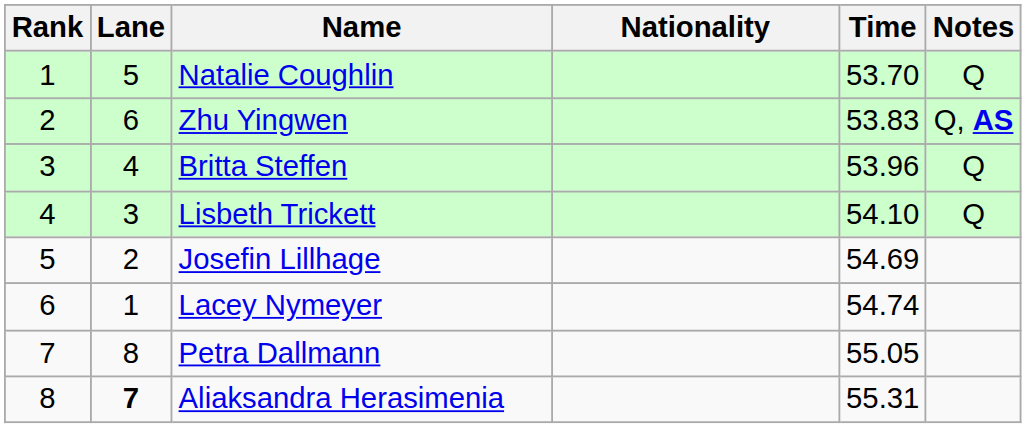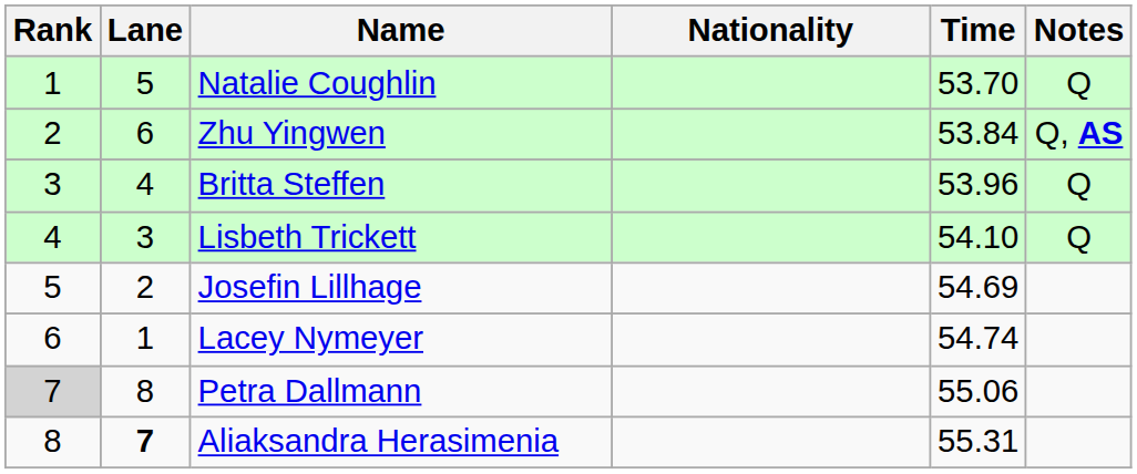 <table class="wikitable" style="text-align:center">
 <tr>
 <th>Rank</th>
 <th>Lane</th>
 <th width=200>Name</th>
 <th width=150>Nationality</th>
 <th>Time</th>
 <th>Notes</th>
 </tr>
 <tr bgcolor=ccffcc>
 <td>1</td>
 <td>5</td>
 <td align=left><a href='#'>Natalie Coughlin</a></td>
 <td align=left></td>
 <td>53.70</td>
 <td>Q</td>
 </tr>
 <tr bgcolor=ccffcc>
 <td>2</td>
 <td>6</td>
 <td align=left><a href='#'>Zhu Yingwen</a></td>
 <td align=left></td>
-<td>53.83</td>
+<td>53.84</td>
 <td>Q, <strong><a href='#'>AS</a></strong></td>
 </tr>
 <tr bgcolor=ccffcc>
 <td>3</td>
 <td>4</td>
 <td align=left><a href='#'>Britta Steffen</a></td>
 <td align=left></td>
 <td>53.96</td>
 <td>Q</td>
 </tr>
 <tr bgcolor=ccffcc>
 <td>4</td>
 <td>3</td>
 <td align=left><a href='#'>Lisbeth Trickett</a></td>
 <td align=left></td>
 <td>54.10</td>
 <td>Q</td>
 </tr>
 <tr>
 <td>5</td>
 <td>2</td>
 <td align=left><a href='#'>Josefin Lillhage</a></td>
 <td align=left></td>
 <td>54.69</td>
 <td></td>
 </tr>
 <tr>
 <td>6</td>
 <td>1</td>
 <td align=left><a href='#'>Lacey Nymeyer</a></td>
 <td align=left></td>
 <td>54.74</td>
 <td></td>
 </tr>
 <tr>
-<td>7</td>
+<td style="background: lightgrey;">7</td>
 <td>8</td>
 <td align=left><a href='#'>Petra Dallmann</a></td>
 <td align=left></td>
-<td>55.05</td>
+<td>55.06</td>
 <td></td>
 </tr>
 <tr>
 <td>8</td>
 <td><strong>7</strong></td>
 <td align=left><a href='#'>Aliaksandra Herasimenia</a></td>
 <td align=left></td>
 <td>55.31</td>
 <td></td>
 </tr>
 </table>
